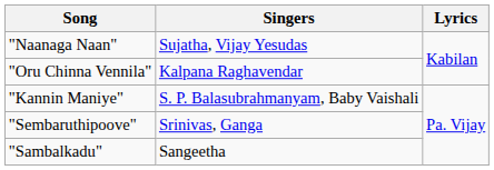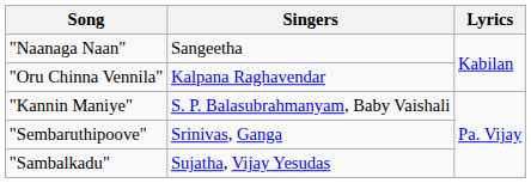 <table class="wikitable" style="font-size:95%;">
 <tr>
 <th>Song</th>
 <th>Singers</th>
 <th>Lyrics</th>
 </tr>
 <tr>
 <td>"Naanaga Naan"</td>
-<td><a href='#'>Sujatha</a>, <a href='#'>Vijay Yesudas</a></td>
+<td>Sangeetha</td>
 <td rowspan=2><a href='#'>Kabilan</a></td>
 </tr>
 <tr>
 <td>"Oru Chinna Vennila"</td>
 <td><a href='#'>Kalpana Raghavendar</a></td>
 </tr>
 <tr>
 <td>"Kannin Maniye"</td>
 <td><a href='#'>S. P. Balasubrahmanyam</a>, Baby Vaishali</td>
 <td rowspan=3><a href='#'>Pa. Vijay</a></td>
 </tr>
 <tr>
 <td>"Sembaruthipoove"</td>
 <td><a href='#'>Srinivas</a>, <a href='#'>Ganga</a></td>
 </tr>
 <tr>
 <td>"Sambalkadu"</td>
-<td>Sangeetha</td>
+<td><a href='#'>Sujatha</a>, <a href='#'>Vijay Yesudas</a></td>
 </tr>
 </table>
